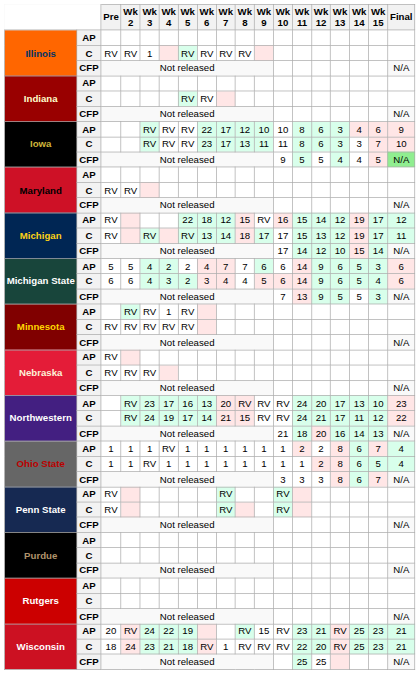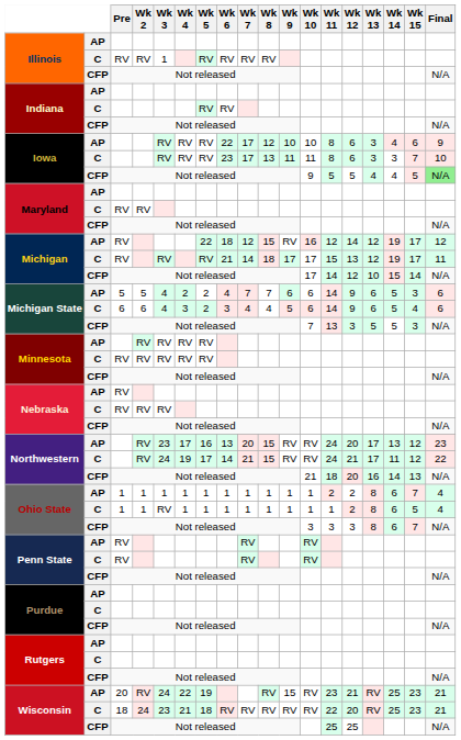 <table class="wikitable" style="white-space:nowrap;font-size:85%;">
 <tr>
 <th colspan=2 style="background:white; border-top-style:hidden; border-left-style:hidden;"> </th>
 <th>Pre</th>
 <th>Wk<br>2</th>
 <th>Wk<br>3</th>
 <th>Wk<br>4</th>
 <th>Wk<br>5</th>
 <th>Wk<br>6</th>
 <th>Wk<br>7</th>
 <th>Wk<br>8</th>
 <th>Wk<br>9</th>
 <th>Wk<br>10</th>
 <th>Wk<br>11</th>
 <th>Wk<br>12</th>
 <th>Wk<br>13</th>
 <th>Wk<br>14</th>
 <th>Wk<br>15</th>
 <th>Final</th>
 </tr>
 <tr style="text-align:center;">
 <th rowspan="3" style="background:#f60; color:#036;">Illinois</th>
 <th>AP</th>
 <td style="background:#FFF;"></td>
 <td style="background:#FFF;"></td>
 <td style="background:#FFF;"></td>
 <td style="background:#FFF;"></td>
 <td style="background:#FFF;"></td>
 <td style="background:#FFF;"></td>
 <td style="background:#FFF;"></td>
 <td style="background:#FFF;"></td>
 <td style="background:#FFF;"></td>
 <td style="background:#FFF;"></td>
 <td style="background:#FFF;"></td>
 <td style="background:#FFF;"></td>
 <td style="background:#FFF;"></td>
 <td style="background:#FFF;"></td>
 <td style="background:#FFF;"></td>
 <td style="background:#FFF;"></td>
 </tr>
 <tr style="text-align:center;">
 <th>C</th>
 <td style="background:#FFF;">RV</td>
 <td style="background:#FFF;">RV</td>
 <td style="background:#FFF;">1</td>
 <td style="background:#ffe6e6;"></td>
 <td style="background:#d8ffeb;">RV</td>
 <td style="background:#FFF;">RV</td>
 <td style="background:#FFF;">RV</td>
 <td style="background:#FFF;">RV</td>
 <td style="background:#ffe6e6;"></td>
 <td style="background:#FFF;"></td>
 <td style="background:#FFF;"></td>
 <td style="background:#FFF;"></td>
 <td style="background:#FFF;"></td>
 <td style="background:#FFF;"></td>
 <td style="background:#FFF;"></td>
 <td style="background:#FFF;"></td>
 </tr>
 <tr style="text-align:center;">
 <th>CFP</th>
 <td colspan="9" style="text-align:center;">Not released</td>
 <td style="background:#FFF;"></td>
 <td style="background:#FFF;"></td>
 <td style="background:#FFF;"></td>
 <td style="background:#FFF;"></td>
 <td style="background:#FFF;"></td>
 <td style="background:#FFF;"></td>
 <td style="text-align:center;">N/A</td>
 </tr>
 <tr style="text-align:center;">
 <th rowspan="3" style="background:#900; color:#ffc;">Indiana</th>
 <th>AP</th>
 <td style="background:#FFF;"></td>
 <td style="background:#FFF;"></td>
 <td style="background:#FFF;"></td>
 <td style="background:#FFF;"></td>
 <td style="background:#FFF;"></td>
 <td style="background:#FFF;"></td>
 <td style="background:#FFF;"></td>
 <td style="background:#FFF;"></td>
 <td style="background:#FFF;"></td>
 <td style="background:#FFF;"></td>
 <td style="background:#FFF;"></td>
 <td style="background:#FFF;"></td>
 <td style="background:#FFF;"></td>
 <td style="background:#FFF;"></td>
 <td style="background:#FFF;"></td>
 <td style="background:#FFF;"></td>
 </tr>
 <tr style="text-align:center;">
 <th>C</th>
 <td style="background:#FFF;"></td>
 <td style="background:#FFF;"></td>
 <td style="background:#FFF;"></td>
 <td style="background:#FFF;"></td>
 <td style="background:#d8ffeb;">RV</td>
 <td style="background:#FFF;">RV</td>
 <td style="background:#ffe6e6;"></td>
 <td style="background:#FFF;"></td>
 <td style="background:#FFF;"></td>
 <td style="background:#FFF;"></td>
 <td style="background:#FFF;"></td>
 <td style="background:#FFF;"></td>
 <td style="background:#FFF;"></td>
 <td style="background:#FFF;"></td>
 <td style="background:#FFF;"></td>
 <td style="background:#FFF;"></td>
 </tr>
 <tr style="text-align:center;">
 <th>CFP</th>
 <td colspan="9" style="text-align:center;">Not released</td>
 <td style="background:#FFF;"></td>
 <td style="background:#FFF;"></td>
 <td style="background:#FFF;"></td>
 <td style="background:#FFF;"></td>
 <td style="background:#FFF;"></td>
 <td style="background:#FFF;"></td>
 <td style="text-align:center;">N/A</td>
 </tr>
 <tr style="text-align:center;">
 <th rowspan="3" style="background:#000; color:#cfb53b;">Iowa</th>
 <th>AP</th>
 <td style="background:#FFF;"></td>
 <td style="background:#FFF;"></td>
 <td style="background:#d8ffeb;">RV</td>
 <td style="background:#FFF;">RV</td>
 <td style="background:#FFF;">RV</td>
 <td style="background:#d8ffeb;">22</td>
 <td style="background:#d8ffeb;">17</td>
 <td style="background:#d8ffeb;">12</td>
 <td style="background:#d8ffeb;">10</td>
 <td style="background:#FFF;">10</td>
 <td style="background:#d8ffeb;">8</td>
 <td style="background:#d8ffeb;">6</td>
 <td style="background:#d8ffeb;">3</td>
 <td style="background:#ffe6e6;">4</td>
 <td style="background:#ffe6e6;">6</td>
 <td style="background:#ffe6e6;">9</td>
 </tr>
 <tr style="text-align:center;">
 <th>C</th>
 <td style="background:#FFF;"></td>
 <td style="background:#FFF;"></td>
 <td style="background:#d8ffeb;">RV</td>
 <td style="background:#FFF;">RV</td>
 <td style="background:#FFF;">RV</td>
 <td style="background:#d8ffeb;">23</td>
 <td style="background:#d8ffeb;">17</td>
 <td style="background:#d8ffeb;">13</td>
 <td style="background:#d8ffeb;">11</td>
 <td style="background:#FFF;">11</td>
 <td style="background:#d8ffeb;">8</td>
 <td style="background:#d8ffeb;">6</td>
 <td style="background:#d8ffeb;">3</td>
 <td style="background:#FFF;">3</td>
 <td style="background:#ffe6e6;">7</td>
 <td style="background:#ffe6e6;">10</td>
 </tr>
 <tr style="text-align:center;">
 <th>CFP</th>
 <td colspan="9" style="text-align:center;">Not released</td>
 <td style="background:#FFF;">9</td>
 <td style="background:#d8ffeb;">5</td>
 <td style="background:#FFF;">5</td>
 <td style="background:#d8ffeb;">4</td>
 <td style="background:#FFF;">4</td>
 <td style="background:#ffe6e6;">5</td>
 <td style="background: lightgreen; text-align:center;">N/A</td>
 </tr>
 <tr style="text-align:center;">
 <th rowspan="3" style="background:#ce1126; color:#000;">Maryland</th>
 <th>AP</th>
 <td style="background:#FFF;"></td>
 <td style="background:#FFF;"></td>
 <td style="background:#FFF;"></td>
 <td style="background:#FFF;"></td>
 <td style="background:#FFF;"></td>
 <td style="background:#FFF;"></td>
 <td style="background:#FFF;"></td>
 <td style="background:#FFF;"></td>
 <td style="background:#FFF;"></td>
 <td style="background:#FFF;"></td>
 <td style="background:#FFF;"></td>
 <td style="background:#FFF;"></td>
 <td style="background:#FFF;"></td>
 <td style="background:#FFF;"></td>
 <td style="background:#FFF;"></td>
 <td style="background:#FFF;"></td>
 </tr>
 <tr style="text-align:center;">
 <th>C</th>
 <td style="background:#FFF;">RV</td>
 <td style="background:#FFF;">RV</td>
 <td style="background:#ffe6e6;"></td>
 <td style="background:#FFF;"></td>
 <td style="background:#FFF;"></td>
 <td style="background:#FFF;"></td>
 <td style="background:#FFF;"></td>
 <td style="background:#FFF;"></td>
 <td style="background:#FFF;"></td>
 <td style="background:#FFF;"></td>
 <td style="background:#FFF;"></td>
 <td style="background:#FFF;"></td>
 <td style="background:#FFF;"></td>
 <td style="background:#FFF;"></td>
 <td style="background:#FFF;"></td>
 <td style="background:#FFF;"></td>
 </tr>
 <tr style="text-align:center;">
 <th>CFP</th>
 <td colspan="9" style="text-align:center;">Not released</td>
 <td style="background:#FFF;"></td>
 <td style="background:#FFF;"></td>
 <td style="background:#FFF;"></td>
 <td style="background:#FFF;"></td>
 <td style="background:#FFF;"></td>
 <td style="background:#FFF;"></td>
 <td style="text-align:center;">N/A</td>
 </tr>
 <tr style="text-align:center;">
 <th rowspan=3 style="background:#002654; color:#FCD116;">Michigan</th>
 <th>AP</th>
 <td style="background:#FFF;">RV</td>
 <td style="background:#ffe6e6;"></td>
 <td style="background:#FFF;"></td>
 <td style="background:#FFF;"></td>
 <td style="background:#d8ffeb;">22</td>
 <td style="background:#d8ffeb;">18</td>
 <td style="background:#d8ffeb;">12</td>
 <td style="background:#ffe6e6;">15</td>
 <td style="background:#FFF;">RV</td>
 <td style="background:#ffe6e6;">16</td>
-<td style="background:#d8ffeb;">15</td>
+<td style="background:#d8ffeb;">12</td>
 <td style="background:#d8ffeb;">14</td>
 <td style="background:#d8ffeb;">12</td>
 <td style="background:#ffe6e6;">19</td>
 <td style="background:#d8ffeb;">17</td>
 <td style="background:#d8ffeb;">12</td>
 </tr>
 <tr style="text-align:center;">
 <th>C</th>
 <td style="background:#FFF;">RV</td>
 <td style="background:#ffe6e6;"></td>
 <td style="background:#d8ffeb;">RV</td>
 <td style="background:#ffe6e6;"></td>
 <td style="background:#d8ffeb;">RV</td>
-<td style="background:#d8ffeb;">13</td>
+<td style="background:#d8ffeb;">21</td>
 <td style="background:#d8ffeb;">14</td>
 <td style="background:#ffe6e6;">18</td>
 <td style="background:#d8ffeb;">17</td>
 <td style="background:#FFF;">17</td>
 <td style="background:#d8ffeb;">15</td>
 <td style="background:#d8ffeb;">13</td>
 <td style="background:#d8ffeb;">12</td>
 <td style="background:#ffe6e6;">19</td>
 <td style="background:#d8ffeb;">17</td>
 <td style="background:#d8ffeb;">11</td>
 </tr>
 <tr style="text-align:center;">
 <th>CFP</th>
 <td colspan="9" style="text-align:center;">Not released</td>
 <td style="background:#FFF;">17</td>
 <td style="background:#d8ffeb;">14</td>
 <td style="background:#d8ffeb;">12</td>
 <td style="background:#d8ffeb;">10</td>
 <td style="background:#ffe6e6;">15</td>
 <td style="background:#d8ffeb;">14</td>
 <td style="text-align:center;">N/A</td>
 </tr>
 <tr style="text-align:center;">
 <th rowspan="3" style="background:#18453b; color:#fff;">Michigan State</th>
 <th>AP</th>
 <td style="background:#FFF;">5</td>
 <td style="background:#FFF;">5</td>
 <td style="background:#d8ffeb;">4</td>
 <td style="background:#d8ffeb;">2</td>
 <td style="background:#FFF;">2</td>
 <td style="background:#ffe6e6;">4</td>
 <td style="background:#ffe6e6;">7</td>
 <td style="background:#FFF;">7</td>
 <td style="background:#d8ffeb;">6</td>
 <td style="background:#FFF;">6</td>
 <td style="background:#ffe6e6;">14</td>
 <td style="background:#d8ffeb;">9</td>
 <td style="background:#d8ffeb;">6</td>
 <td style="background:#d8ffeb;">5</td>
 <td style="background:#d8ffeb;">3</td>
 <td style="background:#ffe6e6;">6</td>
 </tr>
 <tr style="text-align:center;">
 <th>C</th>
 <td style="background:#FFF;">6</td>
 <td style="background:#FFF;">6</td>
 <td style="background:#d8ffeb;">4</td>
 <td style="background:#d8ffeb;">3</td>
 <td style="background:#d8ffeb;">2</td>
 <td style="background:#ffe6e6;">3</td>
 <td style="background:#ffe6e6;">4</td>
 <td style="background:#FFF;">4</td>
 <td style="background:#ffe6e6;">5</td>
 <td style="background:#ffe6e6;">6</td>
 <td style="background:#ffe6e6;">14</td>
 <td style="background:#d8ffeb;">9</td>
 <td style="background:#d8ffeb;">6</td>
 <td style="background:#d8ffeb;">5</td>
 <td style="background:#d8ffeb;">4</td>
 <td style="background:#ffe6e6;">6</td>
 </tr>
 <tr style="text-align:center;">
 <th>CFP</th>
 <td colspan="9" style="text-align:center;">Not released</td>
 <td style="background:#FFF;">7</td>
 <td style="background:#ffe6e6;">13</td>
-<td style="background:#d8ffeb;">9</td>
+<td style="background:#d8ffeb;">3</td>
 <td style="background:#d8ffeb;">5</td>
 <td style="background:#FFF;">5</td>
 <td style="background:#d8ffeb;">3</td>
 <td style="text-align:center;">N/A</td>
 </tr>
 <tr style="text-align:center;">
 <th rowspan="3" style="background:maroon; color:gold;">Minnesota</th>
 <th>AP</th>
 <td style="background:#FFF;"></td>
 <td style="background:#d8ffeb;">RV</td>
 <td style="background:#FFF;">RV</td>
-<td style="background:#FFF;">1</td>
+<td style="background:#FFF;">RV</td>
 <td style="background:#FFF;">RV</td>
 <td style="background:#ffe6e6;"></td>
 <td style="background:#FFF;"></td>
 <td style="background:#FFF;"></td>
 <td style="background:#FFF;"></td>
 <td style="background:#FFF;"></td>
 <td style="background:#FFF;"></td>
 <td style="background:#FFF;"></td>
 <td style="background:#FFF;"></td>
 <td style="background:#FFF;"></td>
 <td style="background:#FFF;"></td>
 <td style="background:#FFF;"></td>
 </tr>
 <tr style="text-align:center;">
 <th>C</th>
 <td style="background:#FFF;">RV</td>
 <td style="background:#FFF;">RV</td>
 <td style="background:#FFF;">RV</td>
 <td style="background:#FFF;">RV</td>
 <td style="background:#FFF;">RV</td>
 <td style="background:#ffe6e6;"></td>
 <td style="background:#FFF;"></td>
 <td style="background:#FFF;"></td>
 <td style="background:#FFF;"></td>
 <td style="background:#FFF;"></td>
 <td style="background:#FFF;"></td>
 <td style="background:#FFF;"></td>
 <td style="background:#FFF;"></td>
 <td style="background:#FFF;"></td>
 <td style="background:#FFF;"></td>
 <td style="background:#FFF;"></td>
 </tr>
 <tr style="text-align:center;">
 <th>CFP</th>
 <td colspan="9" style="text-align:center;">Not released</td>
 <td style="background:#FFF;"></td>
 <td style="background:#FFF;"></td>
 <td style="background:#FFF;"></td>
 <td style="background:#FFF;"></td>
 <td style="background:#FFF;"></td>
 <td style="background:#FFF;"></td>
 <td style="text-align:center;">N/A</td>
 </tr>
 <tr style="text-align:center;">
 <th rowspan=3 style="background:#E41C38; color:#FDF2D9;">Nebraska</th>
 <th>AP</th>
 <td style="background:#FFF;">RV</td>
 <td style="background:#ffe6e6;"></td>
 <td style="background:#FFF;"></td>
 <td style="background:#FFF;"></td>
 <td style="background:#FFF;"></td>
 <td style="background:#FFF;"></td>
 <td style="background:#FFF;"></td>
 <td style="background:#FFF;"></td>
 <td style="background:#FFF;"></td>
 <td style="background:#FFF;"></td>
 <td style="background:#FFF;"></td>
 <td style="background:#FFF;"></td>
 <td style="background:#FFF;"></td>
 <td style="background:#FFF;"></td>
 <td style="background:#FFF;"></td>
 <td style="background:#FFF;"></td>
 </tr>
 <tr style="text-align:center;">
 <th>C</th>
 <td style="background:#FFF;">RV</td>
 <td style="background:#FFF;">RV</td>
 <td style="background:#FFF;">RV</td>
 <td style="background:#ffe6e6;"></td>
 <td style="background:#FFF;"></td>
 <td style="background:#FFF;"></td>
 <td style="background:#FFF;"></td>
 <td style="background:#FFF;"></td>
 <td style="background:#FFF;"></td>
 <td style="background:#FFF;"></td>
 <td style="background:#FFF;"></td>
 <td style="background:#FFF;"></td>
 <td style="background:#FFF;"></td>
 <td style="background:#FFF;"></td>
 <td style="background:#FFF;"></td>
 <td style="background:#FFF;"></td>
 </tr>
 <tr style="text-align:center;">
 <th>CFP</th>
 <td colspan="9" style="text-align:center;">Not released</td>
 <td style="background:#FFF;"></td>
 <td style="background:#FFF;"></td>
 <td style="background:#FFF;"></td>
 <td style="background:#FFF;"></td>
 <td style="background:#FFF;"></td>
 <td style="background:#FFF;"></td>
 <td style="text-align:center;">N/A</td>
 </tr>
 <tr style="text-align:center;">
 <th rowspan="3" style="background:#431f81; color:#fff;">Northwestern</th>
 <th>AP</th>
 <td style="background:#FFF;"></td>
 <td style="background:#d8ffeb;">RV</td>
 <td style="background:#d8ffeb;">23</td>
 <td style="background:#d8ffeb;">17</td>
 <td style="background:#d8ffeb;">16</td>
 <td style="background:#d8ffeb;">13</td>
 <td style="background:#ffe6e6;">20</td>
-<td style="background:#ffe6e6;">RV</td>
+<td style="background:#ffe6e6;">15</td>
 <td style="background:#FFF;">RV</td>
 <td style="background:#FFF;">RV</td>
 <td style="background:#d8ffeb;">24</td>
 <td style="background:#d8ffeb;">20</td>
 <td style="background:#d8ffeb;">17</td>
 <td style="background:#d8ffeb;">13</td>
-<td style="background:#d8ffeb;">10</td>
+<td style="background:#d8ffeb;">12</td>
 <td style="background:#ffe6e6;">23</td>
 </tr>
 <tr style="text-align:center;">
 <th>C</th>
 <td style="background:#FFF;"></td>
 <td style="background:#d8ffeb;">RV</td>
 <td style="background:#d8ffeb;">24</td>
 <td style="background:#d8ffeb;">19</td>
 <td style="background:#d8ffeb;">17</td>
 <td style="background:#d8ffeb;">14</td>
 <td style="background:#ffe6e6;">21</td>
 <td style="background:#ffe6e6;">15</td>
 <td style="background:#FFF;">RV</td>
 <td style="background:#FFF;">RV</td>
 <td style="background:#d8ffeb;">24</td>
 <td style="background:#d8ffeb;">21</td>
 <td style="background:#d8ffeb;">17</td>
 <td style="background:#d8ffeb;">11</td>
 <td style="background:#d8ffeb;">12</td>
 <td style="background:#ffe6e6;">22</td>
 </tr>
 <tr style="text-align:center;">
 <th>CFP</th>
 <td colspan="9" style="text-align:center;">Not released</td>
 <td style="background:#FFF;">21</td>
 <td style="background:#d8ffeb;">18</td>
 <td style="background:#ffe6e6;">20</td>
 <td style="background:#d8ffeb;">16</td>
 <td style="background:#d8ffeb;">14</td>
 <td style="background:#d8ffeb;">13</td>
 <td style="text-align:center;">N/A</td>
 </tr>
 <tr style="text-align:center;">
 <th rowspan="3" style="background:#666; color:#b00;">Ohio State</th>
 <th>AP</th>
 <td style="background:#FFF;">1</td>
 <td style="background:#FFF;">1</td>
 <td style="background:#FFF;">1</td>
-<td style="background:#FFF;">RV</td>
+<td style="background:#FFF;">1</td>
 <td style="background:#FFF;">1</td>
 <td style="background:#FFF;">1</td>
 <td style="background:#FFF;">1</td>
 <td style="background:#FFF;">1</td>
 <td style="background:#FFF;">1</td>
 <td style="background:#FFF;">1</td>
 <td style="background:#ffe6e6;">2</td>
 <td style="background:#FFF;">2</td>
 <td style="background:#ffe6e6;">8</td>
 <td style="background:#d8ffeb;">6</td>
 <td style="background:#ffe6e6;">7</td>
 <td style="background:#d8ffeb;">4</td>
 </tr>
 <tr style="text-align:center;">
 <th>C</th>
 <td style="background:#FFF;">1</td>
 <td style="background:#FFF;">1</td>
 <td style="background:#FFF;">RV</td>
 <td style="background:#FFF;">1</td>
 <td style="background:#FFF;">1</td>
 <td style="background:#FFF;">1</td>
 <td style="background:#FFF;">1</td>
 <td style="background:#FFF;">1</td>
 <td style="background:#FFF;">1</td>
 <td style="background:#FFF;">1</td>
 <td style="background:#FFF;">1</td>
 <td style="background:#ffe6e6;">2</td>
 <td style="background:#ffe6e6;">8</td>
 <td style="background:#d8ffeb;">6</td>
 <td style="background:#d8ffeb;">5</td>
 <td style="background:#d8ffeb;">4</td>
 </tr>
 <tr style="text-align:center;">
 <th>CFP</th>
 <td colspan="9" style="text-align:center;">Not released</td>
 <td style="background:#FFF;">3</td>
 <td style="background:#FFF;">3</td>
 <td style="background:#FFF;">3</td>
 <td style="background:#ffe6e6;">8</td>
 <td style="background:#d8ffeb;">6</td>
 <td style="background:#ffe6e6;">7</td>
 <td style="text-align:center;">N/A</td>
 </tr>
 <tr style="text-align:center;">
 <th rowspan="3" style="background:#162952; color:#fff;">Penn State</th>
 <th>AP</th>
 <td style="background:#FFF;">RV</td>
 <td style="background:#ffe6e6;"></td>
 <td style="background:#FFF;"></td>
 <td style="background:#FFF;"></td>
 <td style="background:#FFF;"></td>
 <td style="background:#FFF;"></td>
 <td style="background:#d8ffeb;">RV</td>
 <td style="background:#FFF;"></td>
 <td style="background:#FFF;"></td>
 <td style="background:#d8ffeb;">RV</td>
 <td style="background:#ffe6e6;"></td>
 <td style="background:#FFF;"></td>
 <td style="background:#FFF;"></td>
 <td style="background:#FFF;"></td>
 <td style="background:#FFF;"></td>
 <td style="background:#FFF;"></td>
 </tr>
 <tr style="text-align:center;">
 <th>C</th>
 <td style="background:#FFF;">RV</td>
 <td style="background:#ffe6e6;"></td>
 <td style="background:#FFF;"></td>
 <td style="background:#FFF;"></td>
 <td style="background:#FFF;"></td>
 <td style="background:#FFF;"></td>
 <td style="background:#d8ffeb;">RV</td>
 <td style="background:#ffe6e6;"></td>
 <td style="background:#FFF;"></td>
 <td style="background:#d8ffeb;">RV</td>
 <td style="background:#ffe6e6;"></td>
 <td style="background:#FFF;"></td>
 <td style="background:#FFF;"></td>
 <td style="background:#FFF;"></td>
 <td style="background:#FFF;"></td>
 <td style="background:#FFF;"></td>
 </tr>
 <tr style="text-align:center;">
 <th>CFP</th>
 <td colspan="9" style="text-align:center;">Not released</td>
 <td style="background:#FFF;"></td>
 <td style="background:#FFF;"></td>
 <td style="background:#FFF;"></td>
 <td style="background:#FFF;"></td>
 <td style="background:#FFF;"></td>
 <td style="background:#FFF;"></td>
 <td style="text-align:center;">N/A</td>
 </tr>
 <tr style="text-align:center;">
 <th rowspan="3" style="background:#000; color:#b1946c;">Purdue</th>
 <th>AP</th>
 <td style="background:#FFF;"></td>
 <td style="background:#FFF;"></td>
 <td style="background:#FFF;"></td>
 <td style="background:#FFF;"></td>
 <td style="background:#FFF;"></td>
 <td style="background:#FFF;"></td>
 <td style="background:#FFF;"></td>
 <td style="background:#FFF;"></td>
 <td style="background:#FFF;"></td>
 <td style="background:#FFF;"></td>
 <td style="background:#FFF;"></td>
 <td style="background:#FFF;"></td>
 <td style="background:#FFF;"></td>
 <td style="background:#FFF;"></td>
 <td style="background:#FFF;"></td>
 <td style="background:#FFF;"></td>
 </tr>
 <tr style="text-align:center;">
 <th>C</th>
 <td style="background:#FFF;"></td>
 <td style="background:#FFF;"></td>
 <td style="background:#FFF;"></td>
 <td style="background:#FFF;"></td>
 <td style="background:#FFF;"></td>
 <td style="background:#FFF;"></td>
 <td style="background:#FFF;"></td>
 <td style="background:#FFF;"></td>
 <td style="background:#FFF;"></td>
 <td style="background:#FFF;"></td>
 <td style="background:#FFF;"></td>
 <td style="background:#FFF;"></td>
 <td style="background:#FFF;"></td>
 <td style="background:#FFF;"></td>
 <td style="background:#FFF;"></td>
 <td style="background:#FFF;"></td>
 </tr>
 <tr style="text-align:center;">
 <th>CFP</th>
 <td colspan="9" style="text-align:center;">Not released</td>
 <td style="background:#FFF;"></td>
 <td style="background:#FFF;"></td>
 <td style="background:#FFF;"></td>
 <td style="background:#FFF;"></td>
 <td style="background:#FFF;"></td>
 <td style="background:#FFF;"></td>
 <td style="text-align:center;">N/A</td>
 </tr>
 <tr style="text-align:center;">
 <th rowspan="3" style="background:#c00; color:#fff;"><strong>Rutgers</strong></th>
 <th>AP</th>
 <td style="background:#FFF;"></td>
 <td style="background:#FFF;"></td>
 <td style="background:#FFF;"></td>
 <td style="background:#FFF;"></td>
 <td style="background:#FFF;"></td>
 <td style="background:#FFF;"></td>
 <td style="background:#FFF;"></td>
 <td style="background:#FFF;"></td>
 <td style="background:#FFF;"></td>
 <td style="background:#FFF;"></td>
 <td style="background:#FFF;"></td>
 <td style="background:#FFF;"></td>
 <td style="background:#FFF;"></td>
 <td style="background:#FFF;"></td>
 <td style="background:#FFF;"></td>
 <td style="background:#FFF;"></td>
 </tr>
 <tr style="text-align:center;">
 <th>C</th>
 <td style="background:#FFF;"></td>
 <td style="background:#FFF;"></td>
 <td style="background:#FFF;"></td>
 <td style="background:#FFF;"></td>
 <td style="background:#FFF;"></td>
 <td style="background:#FFF;"></td>
 <td style="background:#FFF;"></td>
 <td style="background:#FFF;"></td>
 <td style="background:#FFF;"></td>
 <td style="background:#FFF;"></td>
 <td style="background:#FFF;"></td>
 <td style="background:#FFF;"></td>
 <td style="background:#FFF;"></td>
 <td style="background:#FFF;"></td>
 <td style="background:#FFF;"></td>
 <td style="background:#FFF;"></td>
 </tr>
 <tr style="text-align:center;">
 <th>CFP</th>
 <td colspan="9" style="text-align:center;">Not released</td>
 <td style="background:#FFF;"></td>
 <td style="background:#FFF;"></td>
 <td style="background:#FFF;"></td>
 <td style="background:#FFF;"></td>
 <td style="background:#FFF;"></td>
 <td style="background:#FFF;"></td>
 <td style="text-align:center;">N/A</td>
 </tr>
 <tr style="text-align:center;">
 <th rowspan="3" style="background:#c12; color:#fff;">Wisconsin</th>
 <th>AP</th>
 <td style="background:#FFF;">20</td>
 <td style="background:#ffe6e6;">RV</td>
 <td style="background:#d8ffeb;">24</td>
 <td style="background:#d8ffeb;">22</td>
 <td style="background:#d8ffeb;">19</td>
 <td style="background:#ffe6e6;"></td>
 <td style="background:#FFF;"></td>
 <td style="background:#d8ffeb;">RV</td>
 <td style="background:#FFF;">15</td>
 <td style="background:#FFF;">RV</td>
 <td style="background:#d8ffeb;">23</td>
 <td style="background:#d8ffeb;">21</td>
 <td style="background:#ffe6e6;">RV</td>
 <td style="background:#d8ffeb;">25</td>
 <td style="background:#d8ffeb;">23</td>
 <td style="background:#d8ffeb;">21</td>
 </tr>
 <tr style="text-align:center;">
 <th>C</th>
 <td style="background:#FFF;">18</td>
 <td style="background:#ffe6e6;">24</td>
 <td style="background:#d8ffeb;">23</td>
 <td style="background:#d8ffeb;">21</td>
 <td style="background:#d8ffeb;">18</td>
 <td style="background:#ffe6e6;">RV</td>
-<td style="background:#FFF;">1</td>
+<td style="background:#FFF;">RV</td>
 <td style="background:#FFF;">RV</td>
 <td style="background:#FFF;">RV</td>
 <td style="background:#FFF;">RV</td>
 <td style="background:#d8ffeb;">22</td>
 <td style="background:#d8ffeb;">20</td>
 <td style="background:#ffe6e6;">RV</td>
 <td style="background:#d8ffeb;">25</td>
 <td style="background:#d8ffeb;">23</td>
 <td style="background:#d8ffeb;">21</td>
 </tr>
 <tr style="text-align:center;">
 <th>CFP</th>
 <td colspan="9" style="text-align:center;">Not released</td>
 <td style="background:#FFF;"></td>
 <td style="background:#d8ffeb;">25</td>
 <td style="background:#FFF;">25</td>
 <td style="background:#ffe6e6;"></td>
 <td style="background:#FFF;"></td>
 <td style="background:#FFF;"></td>
 <td style="text-align:center;">N/A</td>
 </tr>
 </table>
